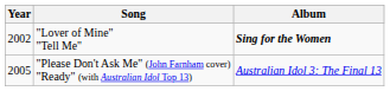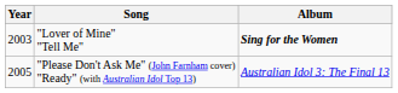 <table class="wikitable" style="text-align:left;">
 <tr bgcolor="#CCCCCC">
 <th>Year</th>
 <th>Song</th>
 <th>Album</th>
 </tr>
 <tr>
-<td>2002</td>
+<td>2003</td>
 <td>"Lover of Mine"<br>"Tell Me"</td>
 <td><strong><em>Sing for the Women</em></strong></td>
 </tr>
 <tr>
 <td>2005</td>
 <td>"Please Don't Ask Me" <small>(<a href='#'>John Farnham</a> cover)</small><br>"Ready" <small>(with <a href='#'><em>Australian Idol</em> Top 13</a>)</small></td>
 <td><em><a href='#'>Australian Idol 3: The Final 13</a></em></td>
 </tr>
 </table>
